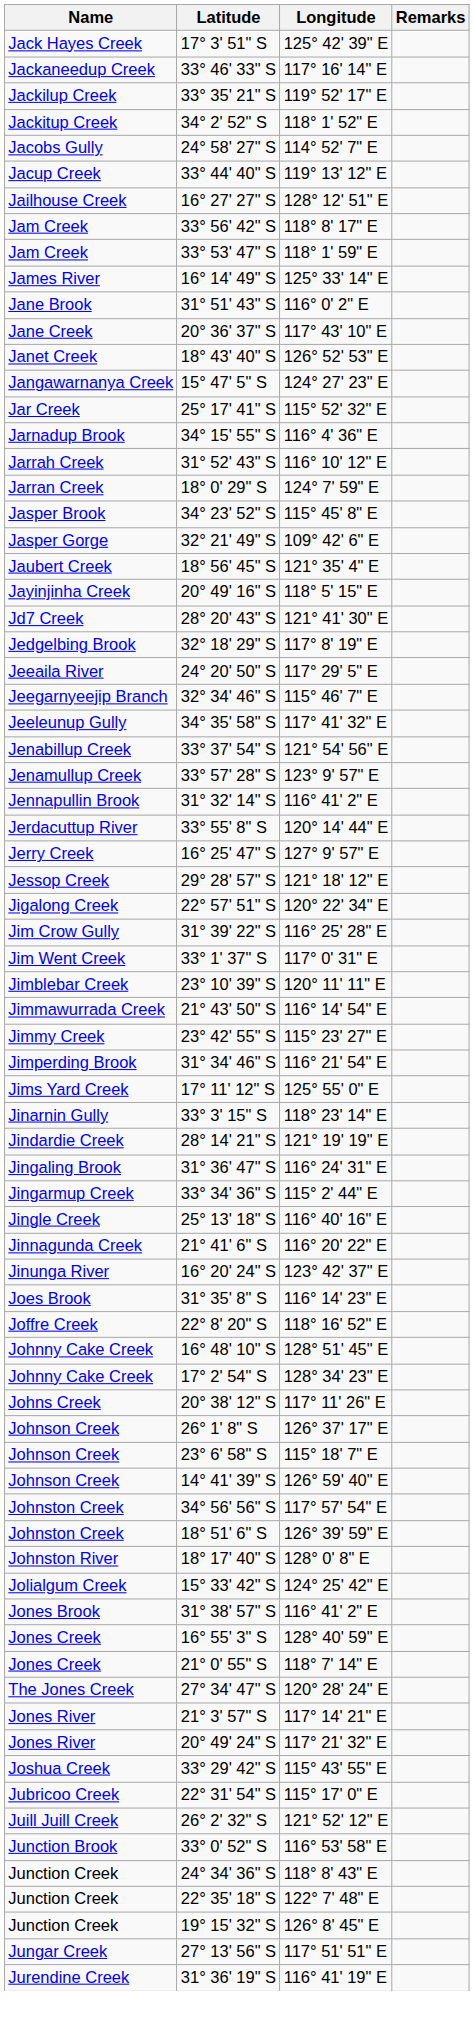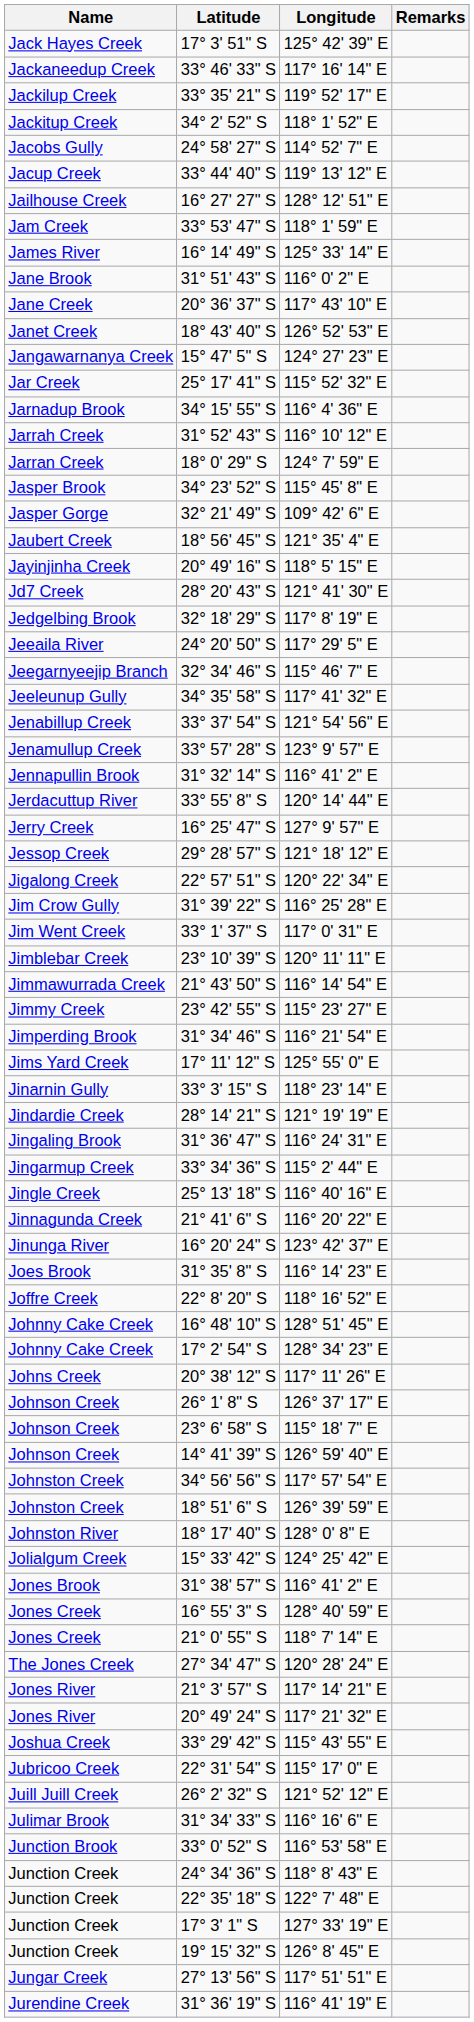 <table class="wikitable">
 <tr>
 <th>Name</th>
 <th>Latitude</th>
 <th>Longitude</th>
 <th>Remarks</th>
 </tr>
 <tr>
 <td><a href='#'>Jack Hayes Creek</a></td>
 <td>17° 3' 51" S</td>
 <td>125° 42' 39" E</td>
 <td></td>
 </tr>
 <tr>
 <td><a href='#'>Jackaneedup Creek</a></td>
 <td>33° 46' 33" S</td>
 <td>117° 16' 14" E</td>
 <td></td>
 </tr>
 <tr>
 <td><a href='#'>Jackilup Creek</a></td>
 <td>33° 35' 21" S</td>
 <td>119° 52' 17" E</td>
 <td></td>
 </tr>
 <tr>
 <td><a href='#'>Jackitup Creek</a></td>
 <td>34° 2' 52" S</td>
 <td>118° 1' 52" E</td>
 <td></td>
 </tr>
 <tr>
 <td><a href='#'>Jacobs Gully</a></td>
 <td>24° 58' 27" S</td>
 <td>114° 52' 7" E</td>
 <td></td>
 </tr>
 <tr>
 <td><a href='#'>Jacup Creek</a></td>
 <td>33° 44' 40" S</td>
 <td>119° 13' 12" E</td>
 <td></td>
 </tr>
 <tr>
 <td><a href='#'>Jailhouse Creek</a></td>
 <td>16° 27' 27" S</td>
 <td>128° 12' 51" E</td>
-<td></td>
-</tr>
-<tr>
-<td><a href='#'>Jam Creek</a></td>
-<td>33° 56' 42" S</td>
-<td>118° 8' 17" E</td>
 <td></td>
 </tr>
 <tr>
 <td><a href='#'>Jam Creek</a></td>
 <td>33° 53' 47" S</td>
 <td>118° 1' 59" E</td>
 <td></td>
 </tr>
 <tr>
 <td><a href='#'>James River</a></td>
 <td>16° 14' 49" S</td>
 <td>125° 33' 14" E</td>
 <td></td>
 </tr>
 <tr>
 <td><a href='#'>Jane Brook</a></td>
 <td>31° 51' 43" S</td>
 <td>116° 0' 2" E</td>
 <td></td>
 </tr>
 <tr>
 <td><a href='#'>Jane Creek</a></td>
 <td>20° 36' 37" S</td>
 <td>117° 43' 10" E</td>
 <td></td>
 </tr>
 <tr>
 <td><a href='#'>Janet Creek</a></td>
 <td>18° 43' 40" S</td>
 <td>126° 52' 53" E</td>
 <td></td>
 </tr>
 <tr>
 <td><a href='#'>Jangawarnanya Creek</a></td>
 <td>15° 47' 5" S</td>
 <td>124° 27' 23" E</td>
 <td></td>
 </tr>
 <tr>
 <td><a href='#'>Jar Creek</a></td>
 <td>25° 17' 41" S</td>
 <td>115° 52' 32" E</td>
 <td></td>
 </tr>
 <tr>
 <td><a href='#'>Jarnadup Brook</a></td>
 <td>34° 15' 55" S</td>
 <td>116° 4' 36" E</td>
 <td></td>
 </tr>
 <tr>
 <td><a href='#'>Jarrah Creek</a></td>
 <td>31° 52' 43" S</td>
 <td>116° 10' 12" E</td>
 <td></td>
 </tr>
 <tr>
 <td><a href='#'>Jarran Creek</a></td>
 <td>18° 0' 29" S</td>
 <td>124° 7' 59" E</td>
 <td></td>
 </tr>
 <tr>
 <td><a href='#'>Jasper Brook</a></td>
 <td>34° 23' 52" S</td>
 <td>115° 45' 8" E</td>
 <td></td>
 </tr>
 <tr>
 <td><a href='#'>Jasper Gorge</a></td>
 <td>32° 21' 49" S</td>
 <td>109° 42' 6" E</td>
 <td></td>
 </tr>
 <tr>
 <td><a href='#'>Jaubert Creek</a></td>
 <td>18° 56' 45" S</td>
 <td>121° 35' 4" E</td>
 <td></td>
 </tr>
 <tr>
 <td><a href='#'>Jayinjinha Creek</a></td>
 <td>20° 49' 16" S</td>
 <td>118° 5' 15" E</td>
 <td></td>
 </tr>
 <tr>
 <td><a href='#'>Jd7 Creek</a></td>
 <td>28° 20' 43" S</td>
 <td>121° 41' 30" E</td>
 <td></td>
 </tr>
 <tr>
 <td><a href='#'>Jedgelbing Brook</a></td>
 <td>32° 18' 29" S</td>
 <td>117° 8' 19" E</td>
 <td></td>
 </tr>
 <tr>
 <td><a href='#'>Jeeaila River</a></td>
 <td>24° 20' 50" S</td>
 <td>117° 29' 5" E</td>
 <td></td>
 </tr>
 <tr>
 <td><a href='#'>Jeegarnyeejip Branch</a></td>
 <td>32° 34' 46" S</td>
 <td>115° 46' 7" E</td>
 <td></td>
 </tr>
 <tr>
 <td><a href='#'>Jeeleunup Gully</a></td>
 <td>34° 35' 58" S</td>
 <td>117° 41' 32" E</td>
 <td></td>
 </tr>
 <tr>
 <td><a href='#'>Jenabillup Creek</a></td>
 <td>33° 37' 54" S</td>
 <td>121° 54' 56" E</td>
 <td></td>
 </tr>
 <tr>
 <td><a href='#'>Jenamullup Creek</a></td>
 <td>33° 57' 28" S</td>
 <td>123° 9' 57" E</td>
 <td></td>
 </tr>
 <tr>
 <td><a href='#'>Jennapullin Brook</a></td>
 <td>31° 32' 14" S</td>
 <td>116° 41' 2" E</td>
 <td></td>
 </tr>
 <tr>
 <td><a href='#'>Jerdacuttup River</a></td>
 <td>33° 55' 8" S</td>
 <td>120° 14' 44" E</td>
 <td></td>
 </tr>
 <tr>
 <td><a href='#'>Jerry Creek</a></td>
 <td>16° 25' 47" S</td>
 <td>127° 9' 57" E</td>
 <td></td>
 </tr>
 <tr>
 <td><a href='#'>Jessop Creek</a></td>
 <td>29° 28' 57" S</td>
 <td>121° 18' 12" E</td>
 <td></td>
 </tr>
 <tr>
 <td><a href='#'>Jigalong Creek</a></td>
 <td>22° 57' 51" S</td>
 <td>120° 22' 34" E</td>
 <td></td>
 </tr>
 <tr>
 <td><a href='#'>Jim Crow Gully</a></td>
 <td>31° 39' 22" S</td>
 <td>116° 25' 28" E</td>
 <td></td>
 </tr>
 <tr>
 <td><a href='#'>Jim Went Creek</a></td>
 <td>33° 1' 37" S</td>
 <td>117° 0' 31" E</td>
 <td></td>
 </tr>
 <tr>
 <td><a href='#'>Jimblebar Creek</a></td>
 <td>23° 10' 39" S</td>
 <td>120° 11' 11" E</td>
 <td></td>
 </tr>
 <tr>
 <td><a href='#'>Jimmawurrada Creek</a></td>
 <td>21° 43' 50" S</td>
 <td>116° 14' 54" E</td>
 <td></td>
 </tr>
 <tr>
 <td><a href='#'>Jimmy Creek</a></td>
 <td>23° 42' 55" S</td>
 <td>115° 23' 27" E</td>
 <td></td>
 </tr>
 <tr>
 <td><a href='#'>Jimperding Brook</a></td>
 <td>31° 34' 46" S</td>
 <td>116° 21' 54" E</td>
 <td></td>
 </tr>
 <tr>
 <td><a href='#'>Jims Yard Creek</a></td>
 <td>17° 11' 12" S</td>
 <td>125° 55' 0" E</td>
 <td></td>
 </tr>
 <tr>
 <td><a href='#'>Jinarnin Gully</a></td>
 <td>33° 3' 15" S</td>
 <td>118° 23' 14" E</td>
 <td></td>
 </tr>
 <tr>
 <td><a href='#'>Jindardie Creek</a></td>
 <td>28° 14' 21" S</td>
 <td>121° 19' 19" E</td>
 <td></td>
 </tr>
 <tr>
 <td><a href='#'>Jingaling Brook</a></td>
 <td>31° 36' 47" S</td>
 <td>116° 24' 31" E</td>
 <td></td>
 </tr>
 <tr>
 <td><a href='#'>Jingarmup Creek</a></td>
 <td>33° 34' 36" S</td>
 <td>115° 2' 44" E</td>
 <td></td>
 </tr>
 <tr>
 <td><a href='#'>Jingle Creek</a></td>
 <td>25° 13' 18" S</td>
 <td>116° 40' 16" E</td>
 <td></td>
 </tr>
 <tr>
 <td><a href='#'>Jinnagunda Creek</a></td>
 <td>21° 41' 6" S</td>
 <td>116° 20' 22" E</td>
 <td></td>
 </tr>
 <tr>
 <td><a href='#'>Jinunga River</a></td>
 <td>16° 20' 24" S</td>
 <td>123° 42' 37" E</td>
 <td></td>
 </tr>
 <tr>
 <td><a href='#'>Joes Brook</a></td>
 <td>31° 35' 8" S</td>
 <td>116° 14' 23" E</td>
 <td></td>
 </tr>
 <tr>
 <td><a href='#'>Joffre Creek</a></td>
 <td>22° 8' 20" S</td>
 <td>118° 16' 52" E</td>
 <td></td>
 </tr>
 <tr>
 <td><a href='#'>Johnny Cake Creek</a></td>
 <td>16° 48' 10" S</td>
 <td>128° 51' 45" E</td>
 <td></td>
 </tr>
 <tr>
 <td><a href='#'>Johnny Cake Creek</a></td>
 <td>17° 2' 54" S</td>
 <td>128° 34' 23" E</td>
 <td></td>
 </tr>
 <tr>
 <td><a href='#'>Johns Creek</a></td>
 <td>20° 38' 12" S</td>
 <td>117° 11' 26" E</td>
 <td></td>
 </tr>
 <tr>
 <td><a href='#'>Johnson Creek</a></td>
 <td>26° 1' 8" S</td>
 <td>126° 37' 17" E</td>
 <td></td>
 </tr>
 <tr>
 <td><a href='#'>Johnson Creek</a></td>
 <td>23° 6' 58" S</td>
 <td>115° 18' 7" E</td>
 <td></td>
 </tr>
 <tr>
 <td><a href='#'>Johnson Creek</a></td>
 <td>14° 41' 39" S</td>
 <td>126° 59' 40" E</td>
 <td></td>
 </tr>
 <tr>
 <td><a href='#'>Johnston Creek</a></td>
 <td>34° 56' 56" S</td>
 <td>117° 57' 54" E</td>
 <td></td>
 </tr>
 <tr>
 <td><a href='#'>Johnston Creek</a></td>
 <td>18° 51' 6" S</td>
 <td>126° 39' 59" E</td>
 <td></td>
 </tr>
 <tr>
 <td><a href='#'>Johnston River</a></td>
 <td>18° 17' 40" S</td>
 <td>128° 0' 8" E</td>
 <td></td>
 </tr>
 <tr>
 <td><a href='#'>Jolialgum Creek</a></td>
 <td>15° 33' 42" S</td>
 <td>124° 25' 42" E</td>
 <td></td>
 </tr>
 <tr>
 <td><a href='#'>Jones Brook</a></td>
 <td>31° 38' 57" S</td>
 <td>116° 41' 2" E</td>
 <td></td>
 </tr>
 <tr>
 <td><a href='#'>Jones Creek</a></td>
 <td>16° 55' 3" S</td>
 <td>128° 40' 59" E</td>
 <td></td>
 </tr>
 <tr>
 <td><a href='#'>Jones Creek</a></td>
 <td>21° 0' 55" S</td>
 <td>118° 7' 14" E</td>
 <td></td>
 </tr>
 <tr>
 <td><a href='#'>The Jones Creek</a></td>
 <td>27° 34' 47" S</td>
 <td>120° 28' 24" E</td>
 <td></td>
 </tr>
 <tr>
 <td><a href='#'>Jones River</a></td>
 <td>21° 3' 57" S</td>
 <td>117° 14' 21" E</td>
 <td></td>
 </tr>
 <tr>
 <td><a href='#'>Jones River</a></td>
 <td>20° 49' 24" S</td>
 <td>117° 21' 32" E</td>
 <td></td>
 </tr>
 <tr>
 <td><a href='#'>Joshua Creek</a></td>
 <td>33° 29' 42" S</td>
 <td>115° 43' 55" E</td>
 <td></td>
 </tr>
 <tr>
 <td><a href='#'>Jubricoo Creek</a></td>
 <td>22° 31' 54" S</td>
 <td>115° 17' 0" E</td>
 <td></td>
 </tr>
 <tr>
 <td><a href='#'>Juill Juill Creek</a></td>
 <td>26° 2' 32" S</td>
 <td>121° 52' 12" E</td>
 <td></td>
 </tr>
 <tr>
+<td><a href='#'>Julimar Brook</a></td>
+<td>31° 34' 33" S</td>
+<td>116° 16' 6" E</td>
+<td></td>
+</tr>
+<tr>
 <td><a href='#'>Junction Brook</a></td>
 <td>33° 0' 52" S</td>
 <td>116° 53' 58" E</td>
 <td></td>
 </tr>
 <tr>
 <td>Junction Creek</td>
 <td>24° 34' 36" S</td>
 <td>118° 8' 43" E</td>
 <td></td>
 </tr>
 <tr>
 <td>Junction Creek</td>
 <td>22° 35' 18" S</td>
 <td>122° 7' 48" E</td>
+<td></td>
+</tr>
+<tr>
+<td>Junction Creek</td>
+<td>17° 3' 1" S</td>
+<td>127° 33' 19" E</td>
 <td></td>
 </tr>
 <tr>
 <td>Junction Creek</td>
 <td>19° 15' 32" S</td>
 <td>126° 8' 45" E</td>
 <td></td>
 </tr>
 <tr>
 <td><a href='#'>Jungar Creek</a></td>
 <td>27° 13' 56" S</td>
 <td>117° 51' 51" E</td>
 <td></td>
 </tr>
 <tr>
 <td><a href='#'>Jurendine Creek</a></td>
 <td>31° 36' 19" S</td>
 <td>116° 41' 19" E</td>
 <td></td>
 </tr>
 </table>
